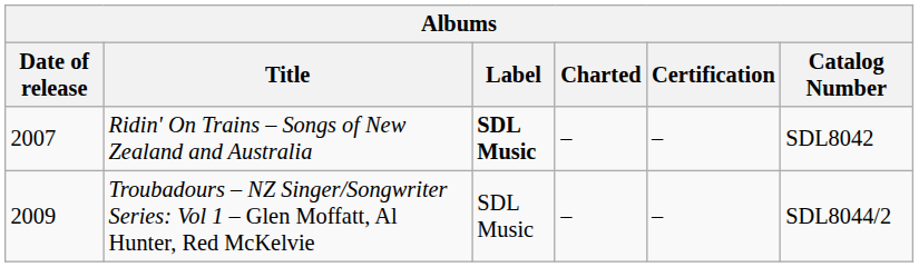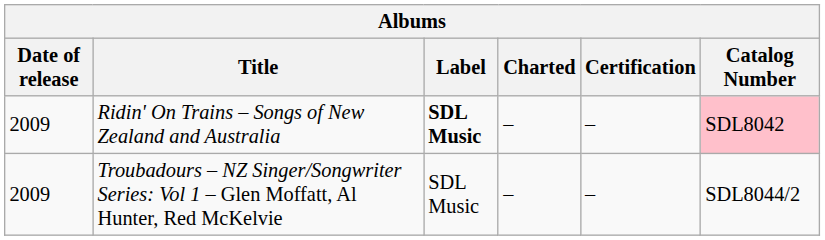 <table class="wikitable" style="font-size: 95%;">
 <tr>
 <th colspan=7 align=center>Albums</th>
 </tr>
 <tr>
 <th>Date of release</th>
 <th>Title</th>
 <th>Label</th>
 <th>Charted</th>
 <th>Certification</th>
 <th>Catalog Number</th>
 </tr>
 <tr>
-<td>2007</td>
+<td>2009</td>
 <td><em>Ridin' On Trains – Songs of New Zealand and Australia</em></td>
 <td><strong>SDL Music</strong></td>
 <td>–</td>
 <td>–</td>
-<td>SDL8042</td>
+<td style="background: pink;">SDL8042</td>
 </tr>
 <tr>
 <td>2009</td>
 <td><em>Troubadours – NZ Singer/Songwriter Series: Vol 1</em> – Glen Moffatt, Al Hunter, Red McKelvie</td>
 <td>SDL Music</td>
 <td>–</td>
 <td>–</td>
 <td>SDL8044/2</td>
 </tr>
 </table>
